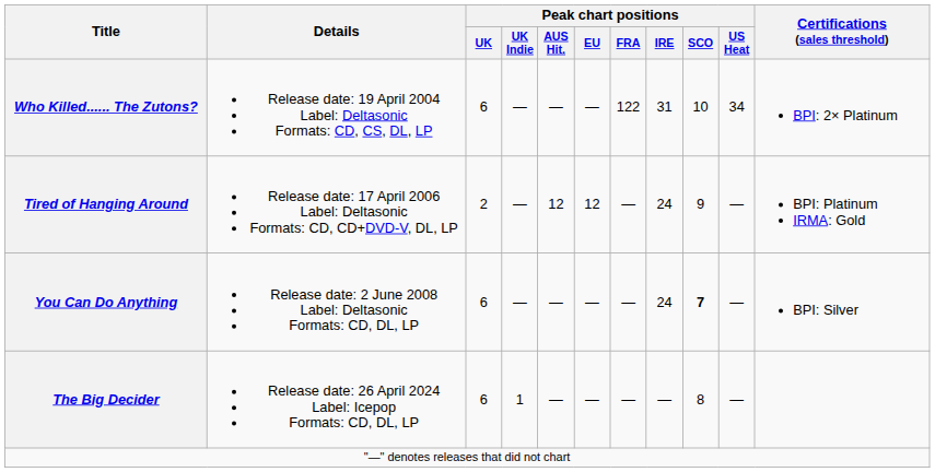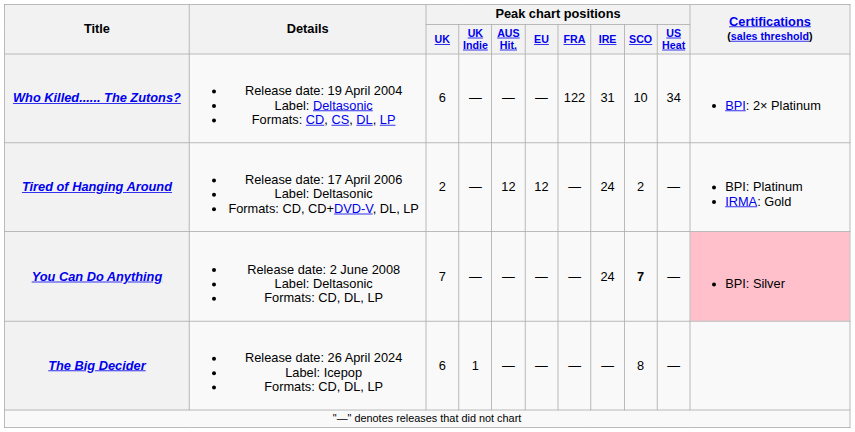 <table class="wikitable plainrowheaders" style="text-align:center;">
 <tr>
 <th scope="col" rowspan="2" style="width:14em;">Title</th>
 <th scope="col" rowspan="2" style="width:18em;">Details</th>
 <th scope="col" colspan="8">Peak chart positions</th>
 <th scope="col" rowspan="2" style="width:12em;"><a href='#'>Certifications</a><br><small>(<a href='#'>sales threshold</a>)</small></th>
 </tr>
 <tr style="font-size:smaller;">
 <th scope="col" width="35"><a href='#'>UK</a><br></th>
 <th scope="col" width="35"><a href='#'>UK<br>Indie</a><br></th>
 <th scope="col" width="35"><a href='#'>AUS<br>Hit.</a><br></th>
 <th scope="col" width="35"><a href='#'>EU</a><br></th>
 <th scope="col" width="35"><a href='#'>FRA</a><br></th>
 <th scope="col" width="35"><a href='#'>IRE</a><br></th>
 <th scope="col" width="35"><a href='#'>SCO</a><br></th>
 <th scope="col" width="35"><a href='#'>US<br>Heat</a><br></th>
 </tr>
 <tr>
 <th scope="row"><em><a href='#'>Who Killed...... The Zutons?</a></em></th>
 <td><br><ul><li>Release date: 19 April 2004</li><li>Label: <a href='#'>Deltasonic</a></li><li>Formats: <a href='#'>CD</a>, <a href='#'>CS</a>, <a href='#'>DL</a>, <a href='#'>LP</a></li></ul></td>
 <td>6</td>
 <td>—</td>
 <td>—</td>
 <td>—</td>
 <td>122</td>
 <td>31</td>
 <td>10</td>
 <td>34</td>
 <td align="left"><br><ul><li><a href='#'>BPI</a>: 2× Platinum</li></ul></td>
 </tr>
 <tr>
 <th scope="row"><em><a href='#'>Tired of Hanging Around</a></em></th>
 <td><br><ul><li>Release date: 17 April 2006</li><li>Label: Deltasonic</li><li>Formats: CD, CD+<a href='#'>DVD-V</a>, DL, LP</li></ul></td>
 <td>2</td>
 <td>—</td>
 <td>12</td>
 <td>12</td>
 <td>—</td>
 <td>24</td>
-<td>9</td>
+<td>2</td>
 <td>—</td>
 <td align="left"><br><ul><li>BPI: Platinum</li><li><a href='#'>IRMA</a>: Gold</li></ul></td>
 </tr>
 <tr>
 <th scope="row"><em><a href='#'>You Can Do Anything</a></em></th>
 <td><br><ul><li>Release date: 2 June 2008</li><li>Label: Deltasonic</li><li>Formats: CD, DL, LP</li></ul></td>
-<td>6</td>
+<td>7</td>
 <td>—</td>
 <td>—</td>
 <td>—</td>
 <td>—</td>
 <td>24</td>
 <td><strong>7</strong></td>
 <td>—</td>
-<td align="left"><br><ul><li>BPI: Silver</li></ul></td>
+<td align="left" style="background: pink;"><br><ul><li>BPI: Silver</li></ul></td>
 </tr>
 <tr>
 <th scope="row"><em><a href='#'>The Big Decider</a></em></th>
 <td><br><ul><li>Release date: 26 April 2024</li><li>Label: Icepop</li><li>Formats: CD, DL, LP</li></ul></td>
 <td>6</td>
 <td>1</td>
 <td>—</td>
 <td>—</td>
 <td>—</td>
 <td>—</td>
 <td>8</td>
 <td>—</td>
 <td></td>
 </tr>
 <tr>
 <td colspan="11" style="font-size:85%">"—" denotes releases that did not chart</td>
 </tr>
 </table>
